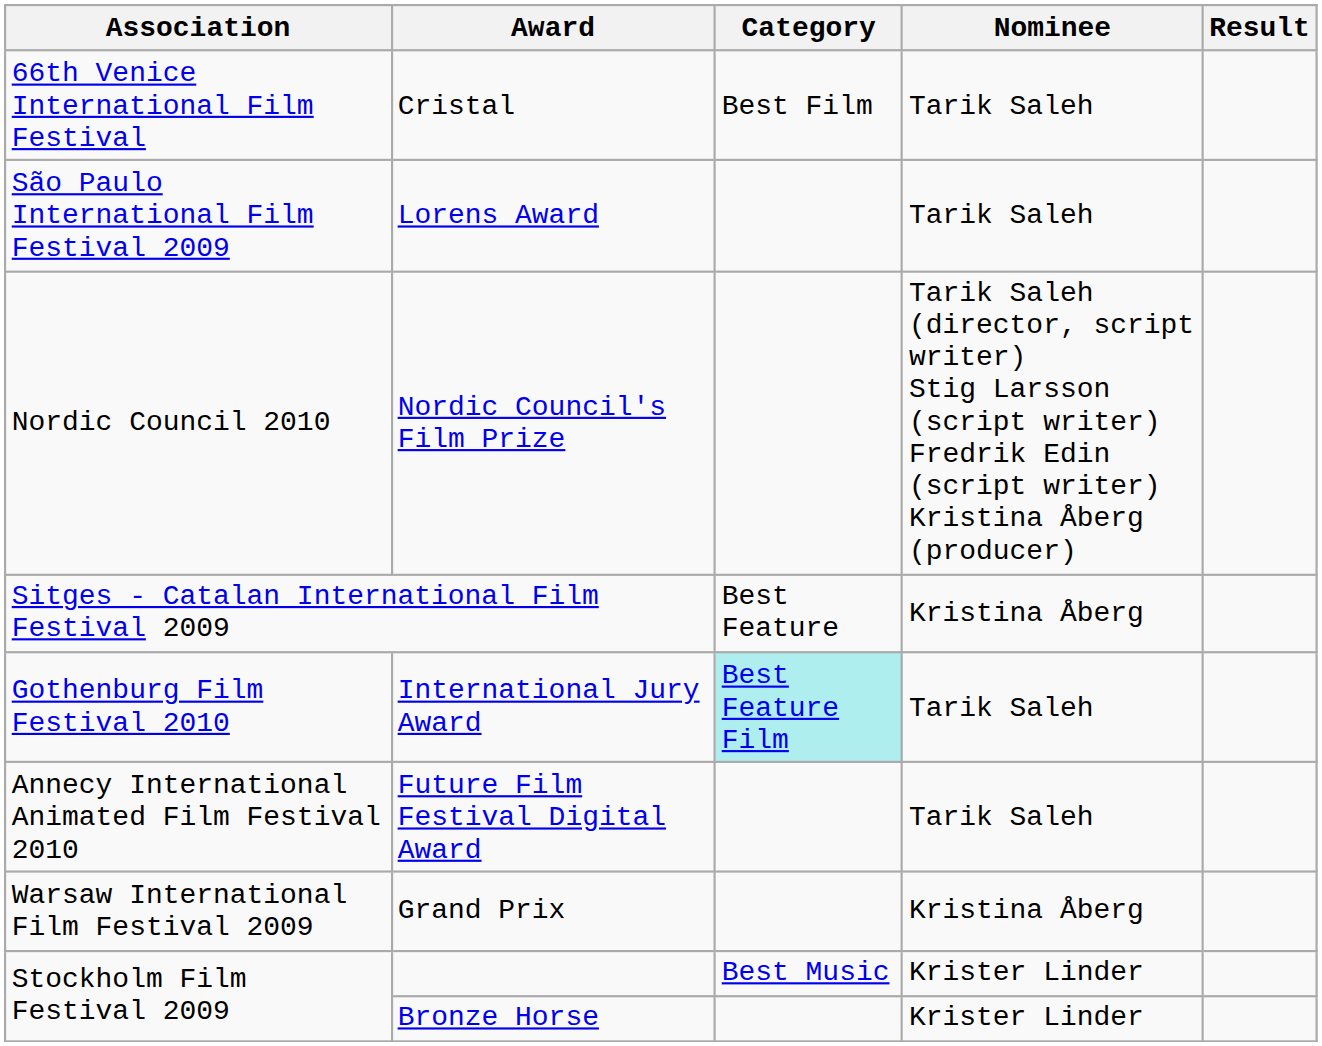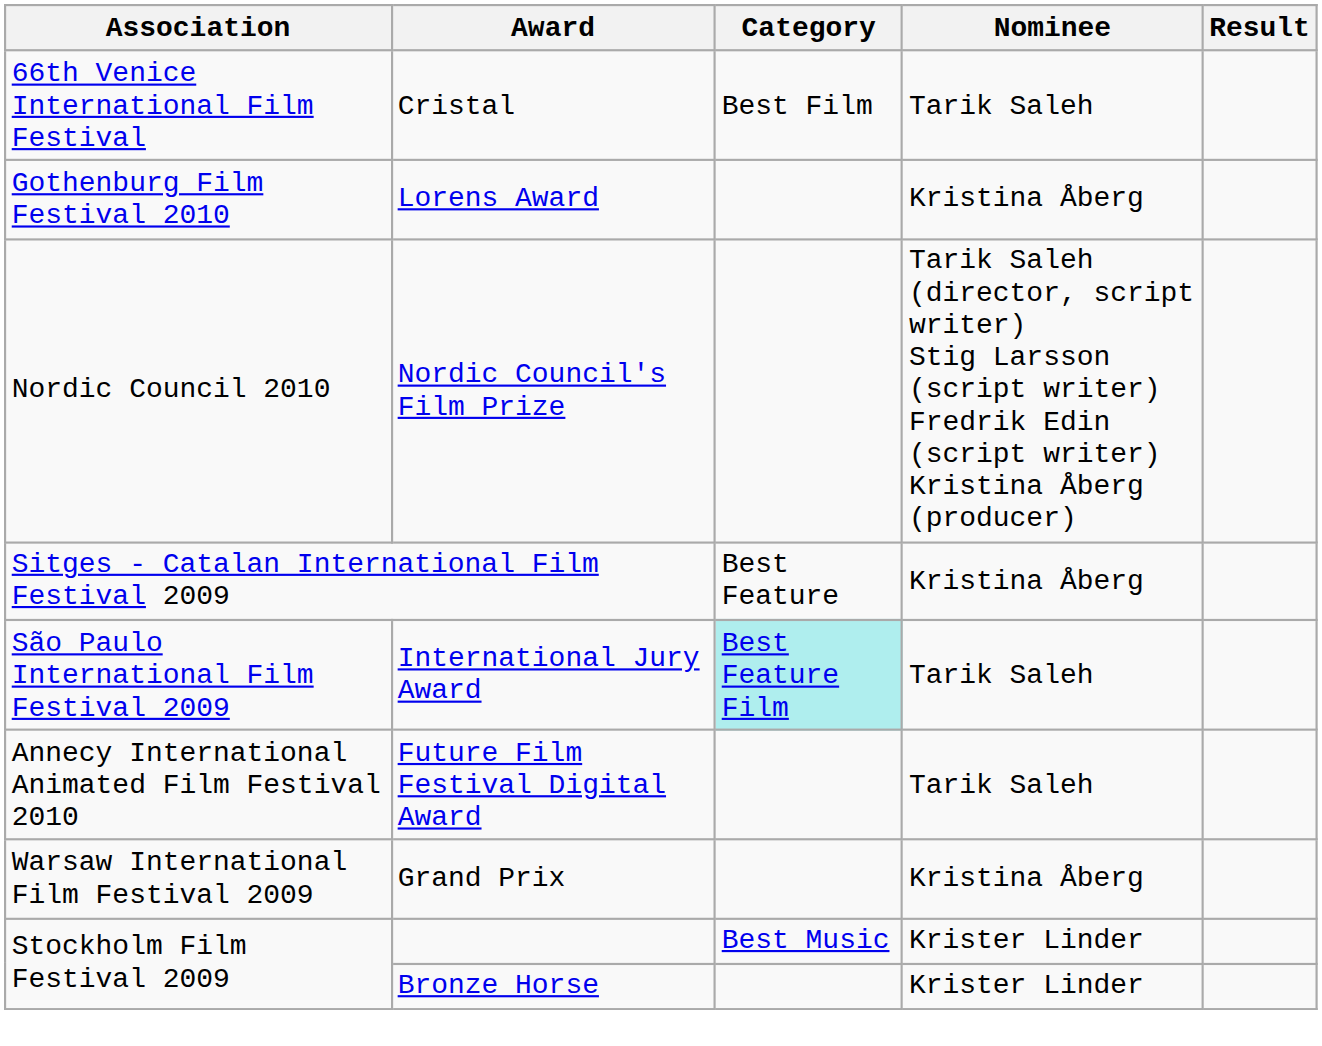 <table class="wikitable">
 <tr>
 <th>Association</th>
 <th>Award</th>
 <th>Category</th>
 <th>Nominee</th>
 <th>Result</th>
 </tr>
 <tr>
 <td><a href='#'>66th Venice International Film Festival</a></td>
 <td rowspan="1">Cristal</td>
 <td rowspan="1">Best Film</td>
 <td>Tarik Saleh</td>
 <td></td>
 </tr>
 <tr>
-<td><a href='#'>São Paulo International Film Festival 2009</a></td>
+<td><a href='#'>Gothenburg Film Festival 2010</a></td>
 <td rowspan="1"><a href='#'>Lorens Award</a></td>
 <td></td>
-<td>Tarik Saleh</td>
+<td>Kristina Åberg</td>
 <td></td>
 </tr>
 <tr>
 <td>Nordic Council 2010</td>
 <td rowspan="1"><a href='#'>Nordic Council's Film Prize</a></td>
 <td></td>
 <td>Tarik Saleh (director, script writer)<br>Stig Larsson (script writer)<br>Fredrik Edin (script writer)<br>Kristina Åberg (producer)</td>
 <td></td>
 </tr>
 <tr>
 <td colspan="2"><a href='#'>Sitges - Catalan International Film Festival</a> 2009</td>
 <td>Best Feature</td>
 <td>Kristina Åberg</td>
 <td></td>
 </tr>
 <tr>
-<td><a href='#'>Gothenburg Film Festival 2010</a></td>
+<td><a href='#'>São Paulo International Film Festival 2009</a></td>
 <td rowspan="1"><a href='#'>International Jury Award</a></td>
 <td style="background: paleturquoise;"><a href='#'>Best Feature Film</a></td>
 <td>Tarik Saleh</td>
 <td></td>
 </tr>
 <tr>
 <td>Annecy International Animated Film Festival 2010</td>
 <td rowspan="1"><a href='#'>Future Film Festival Digital Award</a></td>
 <td></td>
 <td>Tarik Saleh</td>
 <td></td>
 </tr>
 <tr>
 <td>Warsaw International Film Festival 2009</td>
 <td rowspan="1">Grand Prix</td>
 <td></td>
 <td>Kristina Åberg</td>
 <td></td>
 </tr>
 <tr>
 <td rowspan="2">Stockholm Film Festival 2009</td>
 <td></td>
 <td rowspan="1"><a href='#'>Best Music</a></td>
 <td>Krister Linder</td>
 <td></td>
 </tr>
 <tr>
 <td rowspan="1"><a href='#'>Bronze Horse</a></td>
 <td></td>
 <td>Krister Linder</td>
 <td></td>
 </tr>
 </table>
